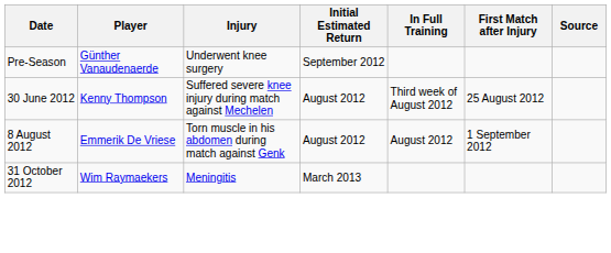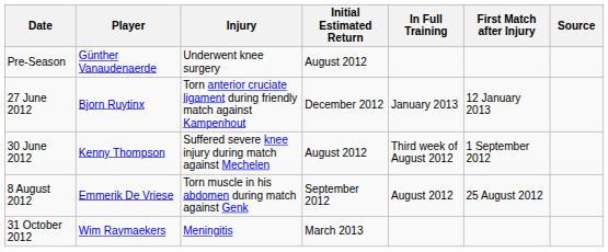 <table class="wikitable">
 <tr>
 <th width=5%>Date</th>
 <th width=4%>Player</th>
 <th width=10%>Injury</th>
 <th width=5%>Initial Estimated Return</th>
 <th width=5%>In Full Training</th>
 <th width=5%>First Match after Injury</th>
 <th width=2%>Source</th>
 </tr>
 <tr>
 <td>Pre-Season</td>
 <td> <a href='#'>Günther Vanaudenaerde</a></td>
 <td>Underwent knee surgery</td>
-<td>September 2012</td>
+<td>August 2012</td>
 <td></td>
 <td></td>
+<td></td>
+</tr>
+<tr>
+<td>27 June 2012</td>
+<td> <a href='#'>Bjorn Ruytinx</a></td>
+<td>Torn <a href='#'>anterior cruciate ligament</a> during friendly match against <a href='#'>Kampenhout</a></td>
+<td>December 2012</td>
+<td>January 2013</td>
+<td>12 January 2013</td>
 <td></td>
 </tr>
 <tr>
 <td>30 June 2012</td>
 <td> <a href='#'>Kenny Thompson</a></td>
 <td>Suffered severe <a href='#'>knee</a> injury during match against <a href='#'>Mechelen</a></td>
 <td>August 2012</td>
 <td>Third week of August 2012</td>
-<td>25 August 2012</td>
+<td>1 September 2012</td>
 <td></td>
 </tr>
 <tr>
 <td>8 August 2012</td>
 <td> <a href='#'>Emmerik De Vriese</a></td>
 <td>Torn muscle in his <a href='#'>abdomen</a> during match against <a href='#'>Genk</a></td>
+<td>September 2012</td>
 <td>August 2012</td>
-<td>August 2012</td>
-<td>1 September 2012</td>
+<td>25 August 2012</td>
 <td></td>
 </tr>
 <tr>
 <td>31 October 2012</td>
 <td> <a href='#'>Wim Raymaekers</a></td>
 <td><a href='#'>Meningitis</a></td>
 <td>March 2013</td>
 <td></td>
 <td></td>
 <td></td>
 </tr>
 </table>
